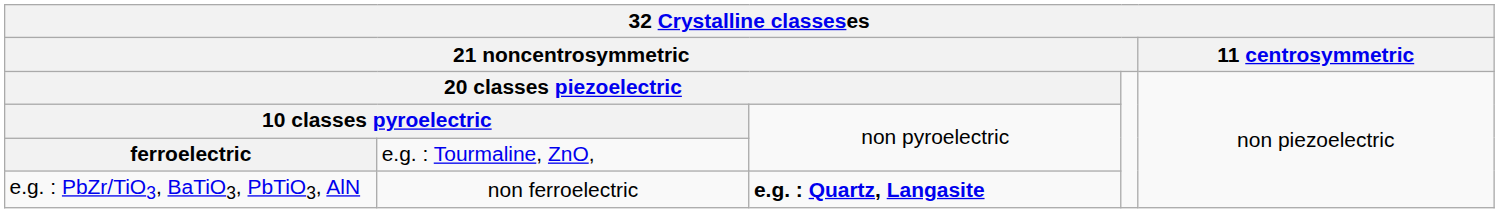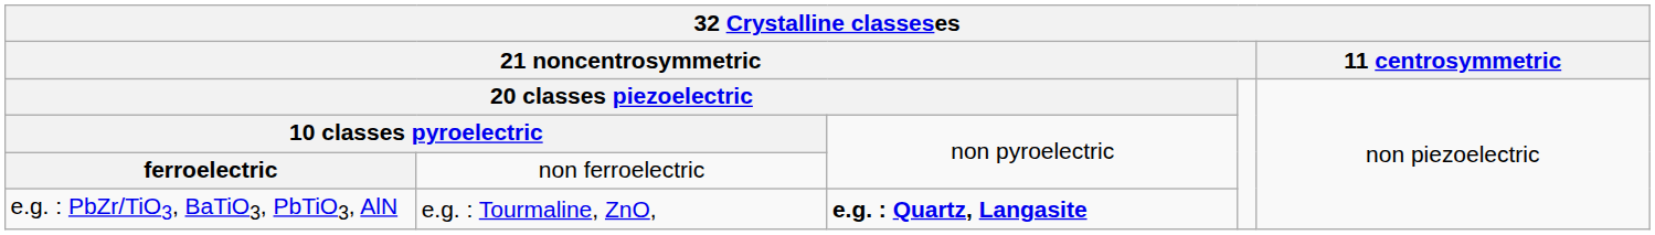 <table class="wikitable centre" style="border:5px #E00;" width="90%">
 <tr>
 <th colspan="5">32 <a href='#'>Crystalline classes</a>es</th>
 </tr>
 <tr>
 <th colspan="4">21 noncentrosymmetric</th>
 <th>11 <a href='#'>centrosymmetric</a></th>
 </tr>
 <tr>
 <th colspan="3" align="center" width="75%">20 classes <a href='#'>piezoelectric</a></th>
 <td rowspan="4" align="center"></td>
 <td rowspan="4" align="center">non piezoelectric</td>
 </tr>
 <tr>
 <th width="50%" colspan="2" align="center">10 classes <a href='#'>pyroelectric</a></th>
 <td align="center" rowspan="2">non pyroelectric</td>
 </tr>
 <tr>
 <th width="25%" align="center">ferroelectric</th>
-<td>e.g. : <a href='#'>Tourmaline</a>, <a href='#'>ZnO</a>,</td>
+<td align="center">non ferroelectric</td>
 </tr>
 <tr>
 <td>e.g. : <a href='#'>PbZr/TiO<sub>3</sub></a>, <a href='#'>BaTiO</a><sub>3</sub>, <a href='#'>PbTiO</a><sub>3</sub>, <a href='#'>AlN</a></td>
-<td align="center">non ferroelectric</td>
+<td>e.g. : <a href='#'>Tourmaline</a>, <a href='#'>ZnO</a>,</td>
 <td><strong>e.g. : <a href='#'>Quartz</a>, <a href='#'>Langasite</a></strong></td>
 </tr>
 </table>
